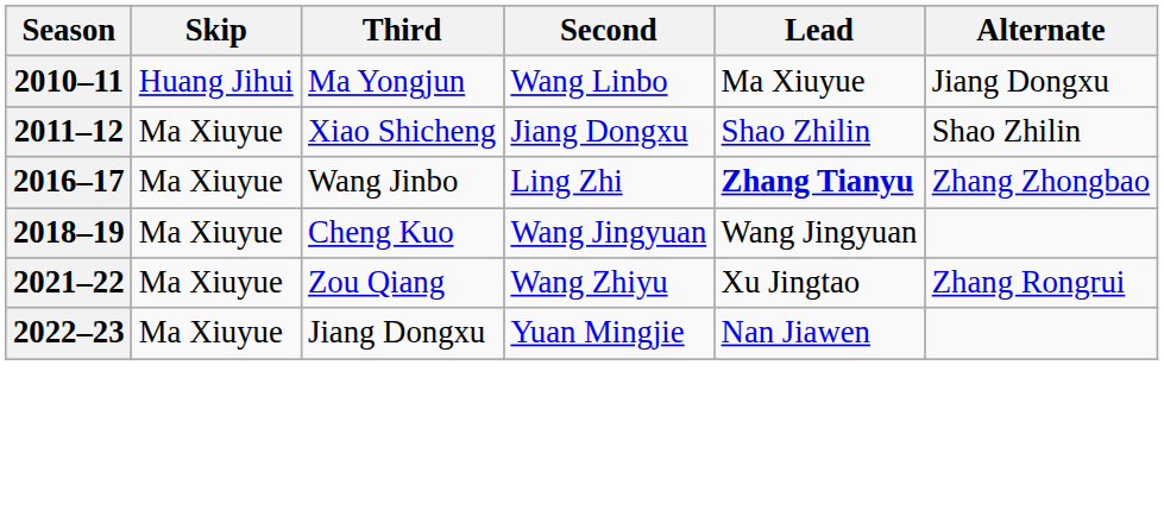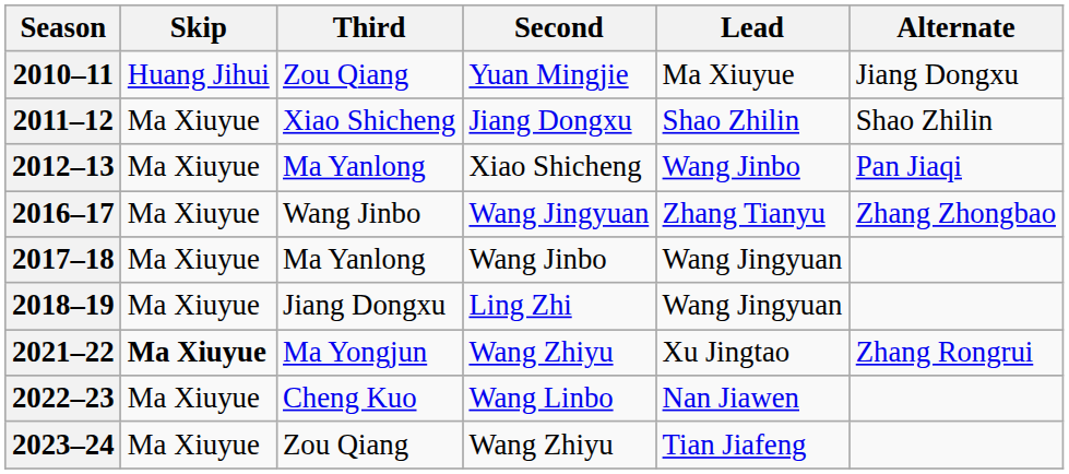 <table class="wikitable">
 <tr>
 <th scope="col">Season</th>
 <th scope="col">Skip</th>
 <th scope="col">Third</th>
 <th scope="col">Second</th>
 <th scope="col">Lead</th>
 <th scope="col">Alternate</th>
 </tr>
 <tr>
 <th scope="row">2010–11</th>
 <td><a href='#'>Huang Jihui</a></td>
-<td><a href='#'>Ma Yongjun</a></td>
-<td><a href='#'>Wang Linbo</a></td>
+<td><a href='#'>Zou Qiang</a></td>
+<td><a href='#'>Yuan Mingjie</a></td>
 <td>Ma Xiuyue</td>
 <td>Jiang Dongxu</td>
 </tr>
 <tr>
 <th scope="row">2011–12</th>
 <td>Ma Xiuyue</td>
 <td><a href='#'>Xiao Shicheng</a></td>
 <td><a href='#'>Jiang Dongxu</a></td>
 <td><a href='#'>Shao Zhilin</a></td>
 <td>Shao Zhilin</td>
 </tr>
 <tr>
+<th scope="row">2012–13</th>
+<td>Ma Xiuyue</td>
+<td><a href='#'>Ma Yanlong</a></td>
+<td>Xiao Shicheng</td>
+<td><a href='#'>Wang Jinbo</a></td>
+<td><a href='#'>Pan Jiaqi</a></td>
+</tr>
+<tr>
 <th scope="row">2016–17</th>
 <td>Ma Xiuyue</td>
 <td>Wang Jinbo</td>
-<td><a href='#'>Ling Zhi</a></td>
-<td><strong><a href='#'>Zhang Tianyu</a></strong></td>
+<td><a href='#'>Wang Jingyuan</a></td>
+<td><a href='#'>Zhang Tianyu</a></td>
 <td><a href='#'>Zhang Zhongbao</a></td>
+</tr>
+<tr>
+<th scope="row">2017–18</th>
+<td>Ma Xiuyue</td>
+<td>Ma Yanlong</td>
+<td>Wang Jinbo</td>
+<td>Wang Jingyuan</td>
+<td></td>
 </tr>
 <tr>
 <th scope="row">2018–19</th>
 <td>Ma Xiuyue</td>
-<td><a href='#'>Cheng Kuo</a></td>
-<td><a href='#'>Wang Jingyuan</a></td>
+<td>Jiang Dongxu</td>
+<td><a href='#'>Ling Zhi</a></td>
 <td>Wang Jingyuan</td>
 <td></td>
 </tr>
 <tr>
 <th scope="row">2021–22</th>
-<td>Ma Xiuyue</td>
-<td><a href='#'>Zou Qiang</a></td>
+<td><strong>Ma Xiuyue</strong></td>
+<td><a href='#'>Ma Yongjun</a></td>
 <td><a href='#'>Wang Zhiyu</a></td>
 <td>Xu Jingtao</td>
 <td><a href='#'>Zhang Rongrui</a></td>
 </tr>
 <tr>
 <th scope="row">2022–23</th>
 <td>Ma Xiuyue</td>
-<td>Jiang Dongxu</td>
-<td><a href='#'>Yuan Mingjie</a></td>
+<td><a href='#'>Cheng Kuo</a></td>
+<td><a href='#'>Wang Linbo</a></td>
 <td><a href='#'>Nan Jiawen</a></td>
 <td></td>
 </tr>
+<tr>
+<th scope="row">2023–24</th>
+<td>Ma Xiuyue</td>
+<td>Zou Qiang</td>
+<td>Wang Zhiyu</td>
+<td><a href='#'>Tian Jiafeng</a></td>
+<td></td>
+</tr>
 </table>
